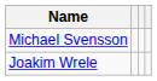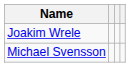 <table class="wikitable">
 <tr>
 <th>Name</th>
 <th></th>
 <th></th>
 <th></th>
 </tr>
 <tr>
+<td> <a href='#'>Joakim Wrele</a></td>
+<td></td>
+<td></td>
+<td></td>
+</tr>
+<tr>
 <td> <a href='#'>Michael Svensson</a></td>
 <td></td>
 <td></td>
 <td></td>
 </tr>
-<tr>
-<td> <a href='#'>Joakim Wrele</a></td>
-<td></td>
-<td></td>
-<td></td>
-</tr>
 </table>
